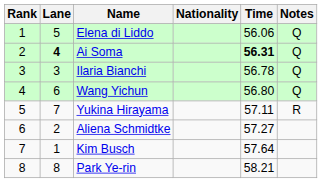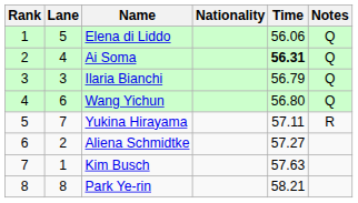 <table class="wikitable sortable" style="text-align:center">
 <tr>
 <th>Rank</th>
 <th>Lane</th>
 <th>Name</th>
 <th>Nationality</th>
 <th>Time</th>
 <th>Notes</th>
 </tr>
 <tr bgcolor=ccffcc>
 <td>1</td>
 <td>5</td>
 <td align=left><a href='#'>Elena di Liddo</a></td>
 <td align=left></td>
 <td>56.06</td>
 <td>Q</td>
 </tr>
 <tr bgcolor=ccffcc>
 <td>2</td>
-<td><strong>4</strong></td>
+<td>4</td>
 <td align=left><a href='#'>Ai Soma</a></td>
 <td align=left></td>
 <td><strong>56.31</strong></td>
 <td>Q</td>
 </tr>
 <tr bgcolor=ccffcc>
 <td>3</td>
 <td>3</td>
 <td align=left><a href='#'>Ilaria Bianchi</a></td>
 <td align=left></td>
-<td>56.78</td>
+<td>56.79</td>
 <td>Q</td>
 </tr>
 <tr bgcolor=ccffcc>
 <td>4</td>
 <td>6</td>
 <td align=left><a href='#'>Wang Yichun</a></td>
 <td align=left></td>
 <td>56.80</td>
 <td>Q</td>
 </tr>
 <tr>
 <td>5</td>
 <td>7</td>
 <td align=left><a href='#'>Yukina Hirayama</a></td>
 <td align=left></td>
 <td>57.11</td>
 <td>R</td>
 </tr>
 <tr>
 <td>6</td>
 <td>2</td>
 <td align=left><a href='#'>Aliena Schmidtke</a></td>
 <td align=left></td>
 <td>57.27</td>
 <td></td>
 </tr>
 <tr>
 <td>7</td>
 <td>1</td>
 <td align=left><a href='#'>Kim Busch</a></td>
 <td align=left></td>
-<td>57.64</td>
+<td>57.63</td>
 <td></td>
 </tr>
 <tr>
 <td>8</td>
 <td>8</td>
 <td align=left><a href='#'>Park Ye-rin</a></td>
 <td align=left></td>
 <td>58.21</td>
 <td></td>
 </tr>
 </table>
